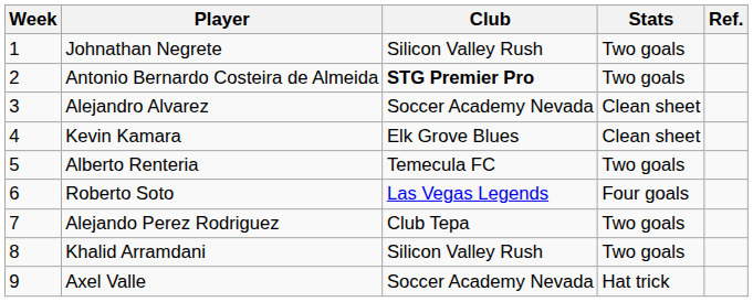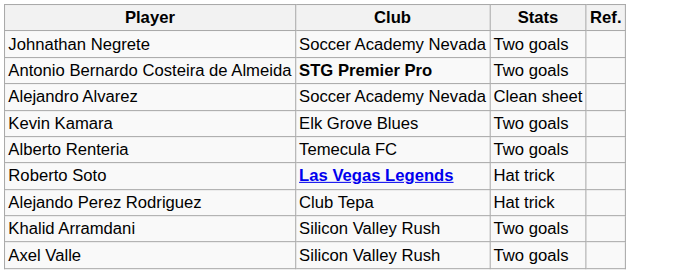 <table class="wikitable">
 <tr>
-<th>Week</th>
 <th>Player</th>
 <th>Club</th>
 <th>Stats</th>
 <th>Ref.</th>
 </tr>
 <tr>
-<td>1</td>
 <td> Johnathan Negrete</td>
-<td>Silicon Valley Rush</td>
+<td>Soccer Academy Nevada</td>
 <td>Two goals</td>
 <td></td>
 </tr>
 <tr>
-<td>2</td>
 <td> Antonio Bernardo Costeira de Almeida</td>
 <td><strong>STG Premier Pro</strong></td>
 <td>Two goals</td>
 <td></td>
 </tr>
 <tr>
-<td>3</td>
 <td> Alejandro Alvarez</td>
 <td>Soccer Academy Nevada</td>
 <td>Clean sheet</td>
 <td></td>
 </tr>
 <tr>
-<td>4</td>
 <td> Kevin Kamara</td>
 <td>Elk Grove Blues</td>
-<td>Clean sheet</td>
+<td>Two goals</td>
 <td></td>
 </tr>
 <tr>
-<td>5</td>
 <td> Alberto Renteria</td>
 <td>Temecula FC</td>
 <td>Two goals</td>
 <td></td>
 </tr>
 <tr>
-<td>6</td>
 <td> Roberto Soto</td>
-<td><a href='#'>Las Vegas Legends</a></td>
-<td>Four goals</td>
+<td><strong><a href='#'>Las Vegas Legends</a></strong></td>
+<td>Hat trick</td>
 <td></td>
 </tr>
 <tr>
-<td>7</td>
 <td> Alejando Perez Rodriguez</td>
 <td>Club Tepa</td>
-<td>Two goals</td>
+<td>Hat trick</td>
 <td></td>
 </tr>
 <tr>
-<td>8</td>
 <td> Khalid Arramdani</td>
 <td>Silicon Valley Rush</td>
 <td>Two goals</td>
 <td></td>
 </tr>
 <tr>
-<td>9</td>
 <td> Axel Valle</td>
-<td>Soccer Academy Nevada</td>
-<td>Hat trick</td>
+<td>Silicon Valley Rush</td>
+<td>Two goals</td>
 <td></td>
 </tr>
 </table>
